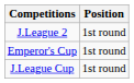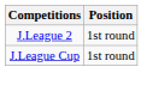 <table class="wikitable" style="text-align:center;">
 <tr>
 <th>Competitions</th>
 <th>Position</th>
 </tr>
 <tr>
 <td><a href='#'>J.League 2</a></td>
 <td>1st round</td>
 </tr>
 <tr>
-<td><a href='#'>Emperor's Cup</a></td>
-<td>1st round</td>
-</tr>
-<tr>
 <td><a href='#'>J.League Cup</a></td>
 <td>1st round</td>
 </tr>
 </table>
